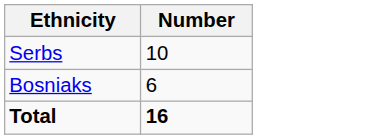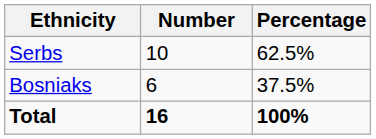 <table class="wikitable">
 <tr>
 <th width="100px">Ethnicity</th>
 <th width="80px">Number</th>
+<th width="80px">Percentage</th>
 </tr>
 <tr>
 <td><a href='#'>Serbs</a></td>
 <td>10</td>
+<td>62.5%</td>
 </tr>
 <tr>
 <td><a href='#'>Bosniaks</a></td>
 <td>6</td>
+<td>37.5%</td>
 </tr>
 <tr>
 <td><strong>Total</strong></td>
 <td><strong>16</strong></td>
+<td><strong>100%</strong></td>
 </tr>
 </table>
